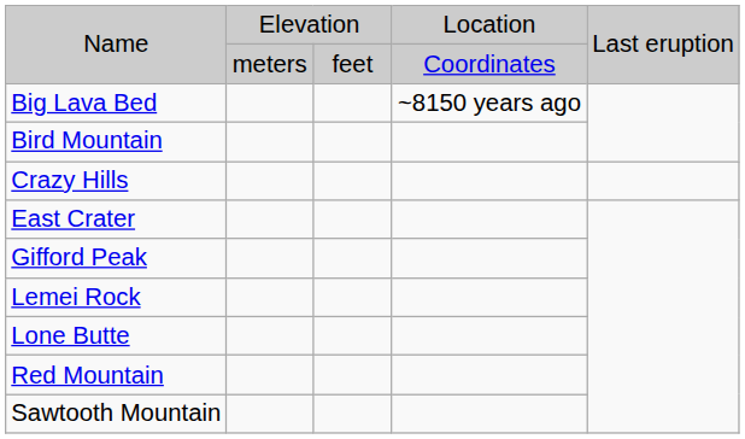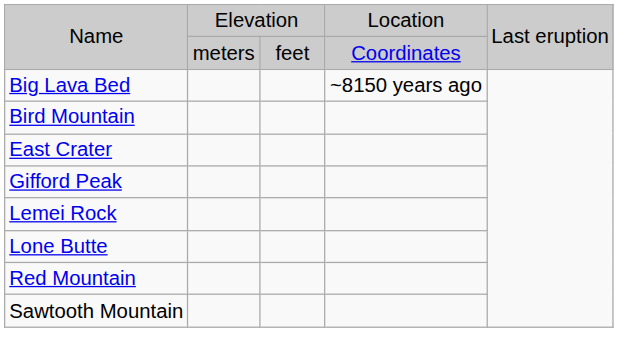 <table class="wikitable">
 <tr style="text-align:center; background:#ccc;">
 <td rowspan="2">Name</td>
 <td colspan ="2">Elevation</td>
 <td>Location</td>
 <td rowspan="2">Last eruption</td>
 </tr>
 <tr style="text-align:center; background:#ccc;">
 <td>meters</td>
 <td>  feet  </td>
 <td><a href='#'>Coordinates</a></td>
 </tr>
 <tr class="vcard" style="text-align:right;">
 <td align="left"><a href='#'>Big Lava Bed</a></td>
 <td></td>
 <td></td>
 <td>~8150 years ago</td>
 </tr>
 <tr class="vcard" style="text-align:right;">
 <td align="left"><a href='#'>Bird Mountain</a></td>
 <td></td>
 <td></td>
 <td></td>
-</tr>
-<tr class="vcard" style="text-align:right;">
-<td align="left"><a href='#'>Crazy Hills</a></td>
-<td> </td>
-<td> </td>
-<td> </td>
-<td> </td>
 </tr>
 <tr class="vcard" style="text-align:right;">
 <td align="left"><a href='#'>East Crater</a></td>
 <td></td>
 <td></td>
 <td></td>
 </tr>
 <tr class="vcard" style="text-align:right;">
 <td align="left"><a href='#'>Gifford Peak</a></td>
 <td></td>
 <td> </td>
 <td></td>
 </tr>
 <tr class="vcard" style="text-align:right;">
 <td align="left"><a href='#'>Lemei Rock</a></td>
 <td></td>
 <td></td>
 <td></td>
 </tr>
 <tr class="vcard" style="text-align:right;">
 <td align="left"><a href='#'>Lone Butte</a></td>
 <td></td>
 <td></td>
 <td></td>
 </tr>
 <tr class="vcard" style="text-align:right;">
 <td align="left"><a href='#'>Red Mountain</a></td>
 <td></td>
 <td></td>
 <td></td>
 </tr>
 <tr class="vcard" style="text-align:right;">
 <td align="left">Sawtooth Mountain</td>
 <td></td>
 <td></td>
 <td></td>
 </tr>
 </table>
